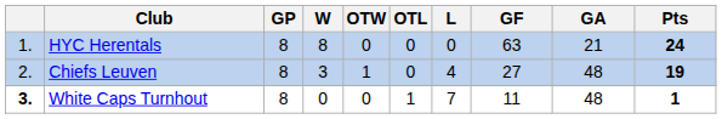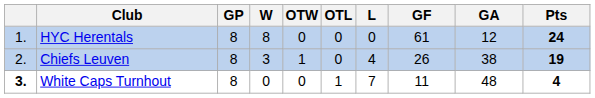 <table class="wikitable">
 <tr>
 <th width="30"></th>
 <th width="200">Club</th>
 <th width="30">GP</th>
 <th width="30">W</th>
 <th width="30">OTW</th>
 <th width="30">OTL</th>
 <th width="30">L</th>
 <th width="70">GF</th>
 <th width="70">GA</th>
 <th width="70">Pts</th>
 </tr>
 <tr bgcolor="#BCD2EE" align="center">
 <td>1.</td>
 <td align="left"><a href='#'>HYC Herentals</a></td>
 <td>8</td>
 <td>8</td>
 <td>0</td>
 <td>0</td>
 <td>0</td>
-<td>63</td>
-<td>21</td>
+<td>61</td>
+<td>12</td>
 <td><strong>24</strong></td>
 </tr>
 <tr bgcolor="#BCD2EE" align="center">
 <td>2.</td>
 <td align="left"><a href='#'>Chiefs Leuven</a></td>
 <td>8</td>
 <td>3</td>
 <td>1</td>
 <td>0</td>
 <td>4</td>
-<td>27</td>
-<td>48</td>
+<td>26</td>
+<td>38</td>
 <td><strong>19</strong></td>
 </tr>
 <tr bgcolor="#FFFFFF" align="center">
 <td><strong>3.</strong></td>
 <td align="left"><a href='#'>White Caps Turnhout</a></td>
 <td>8</td>
 <td>0</td>
 <td>0</td>
 <td>1</td>
 <td>7</td>
 <td>11</td>
 <td>48</td>
-<td><strong>1</strong></td>
+<td><strong>4</strong></td>
 </tr>
 </table>
